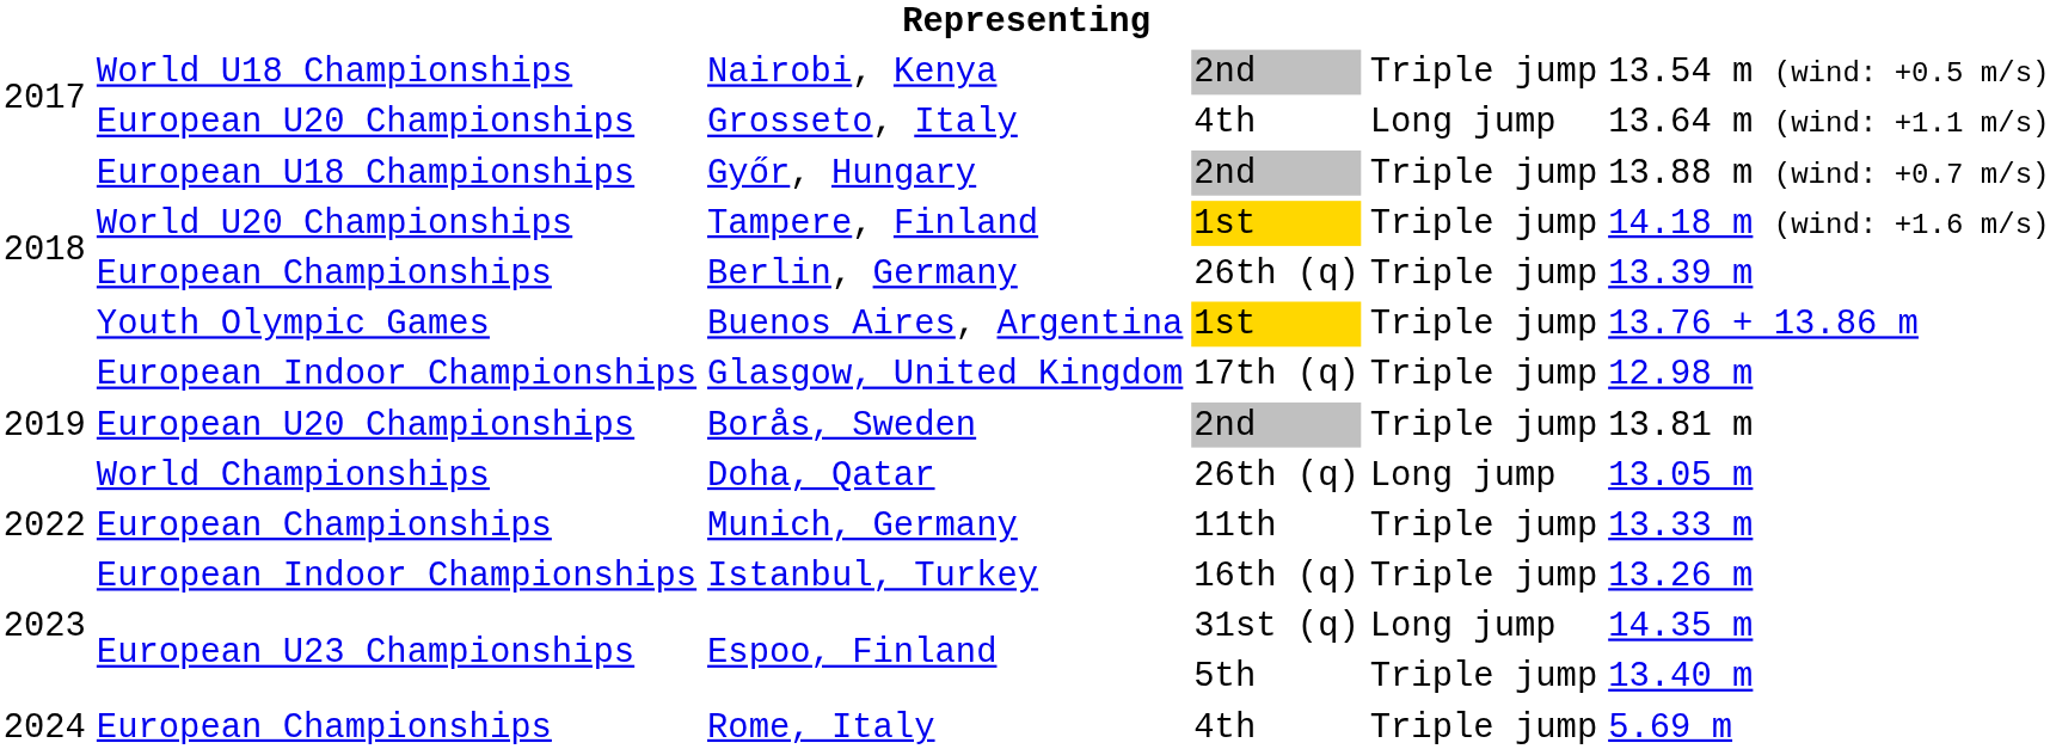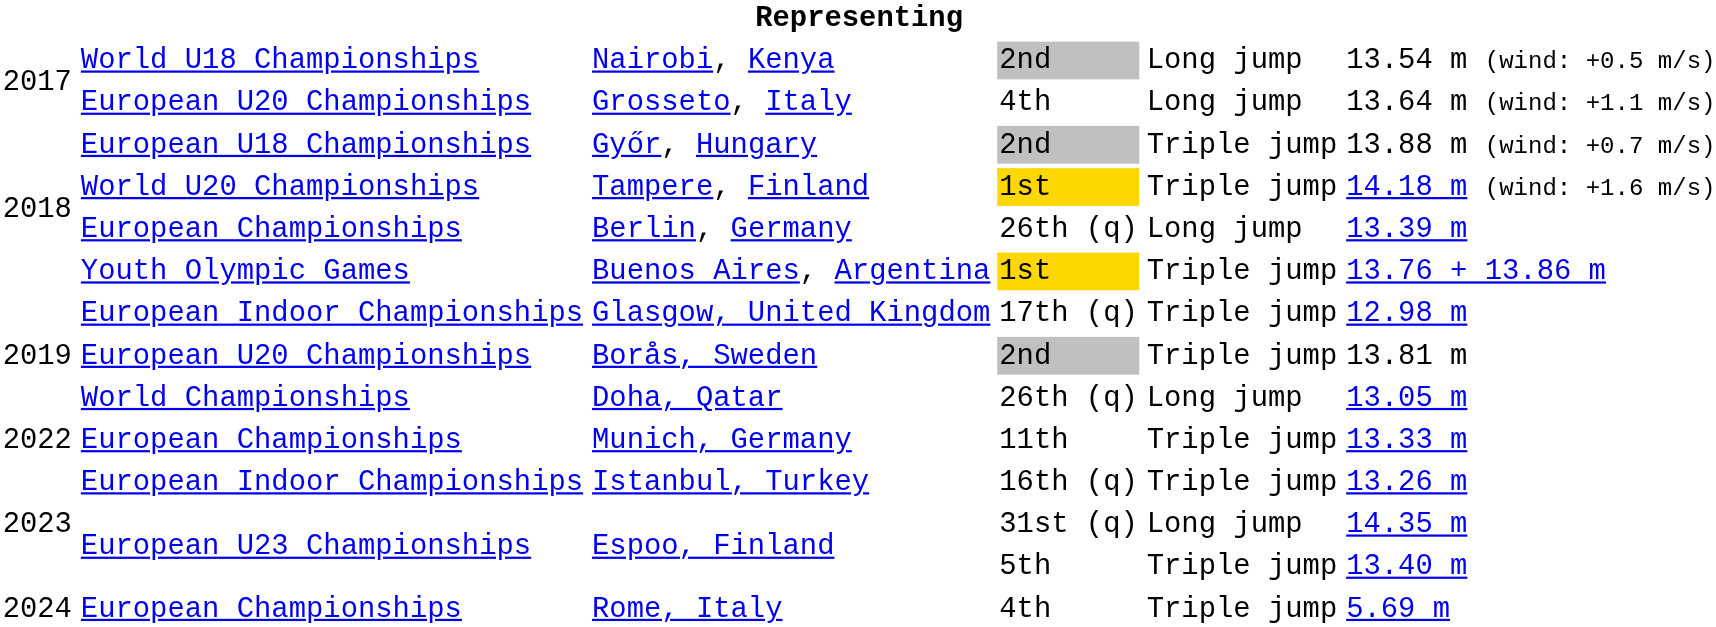 <table>
 <tr>
 <th colspan="6">Representing </th>
 </tr>
 <tr>
 <td rowspan="2">2017</td>
 <td><a href='#'>World U18 Championships</a></td>
 <td><a href='#'>Nairobi</a>, <a href='#'>Kenya</a></td>
 <td bgcolor=silver>2nd</td>
-<td>Triple jump</td>
+<td>Long jump</td>
 <td>13.54 m  <small>(wind: +0.5 m/s)</small></td>
 </tr>
 <tr>
 <td><a href='#'>European U20 Championships</a></td>
 <td><a href='#'>Grosseto</a>, <a href='#'>Italy</a></td>
 <td>4th</td>
 <td>Long jump</td>
 <td>13.64 m  <small>(wind: +1.1 m/s)</small></td>
 </tr>
 <tr>
 <td rowspan="4">2018</td>
 <td><a href='#'>European U18 Championships</a></td>
 <td><a href='#'>Győr</a>, <a href='#'>Hungary</a></td>
 <td bgcolor=silver>2nd</td>
 <td>Triple jump</td>
 <td>13.88 m  <small>(wind: +0.7 m/s)</small></td>
 </tr>
 <tr>
 <td><a href='#'>World U20 Championships</a></td>
 <td><a href='#'>Tampere</a>, <a href='#'>Finland</a></td>
 <td bgcolor=gold>1st</td>
 <td>Triple jump</td>
 <td><a href='#'>14.18 m</a>  <small>(wind: +1.6 m/s)</small></td>
 </tr>
 <tr>
 <td><a href='#'>European Championships</a></td>
 <td><a href='#'>Berlin</a>, <a href='#'>Germany</a></td>
 <td>26th (q)</td>
-<td>Triple jump</td>
+<td>Long jump</td>
 <td><a href='#'>13.39 m</a></td>
 </tr>
 <tr>
 <td><a href='#'>Youth Olympic Games</a></td>
 <td><a href='#'>Buenos Aires</a>, <a href='#'>Argentina</a></td>
 <td bgcolor=gold>1st</td>
 <td>Triple jump</td>
 <td><a href='#'>13.76 + 13.86 m</a></td>
 </tr>
 <tr>
 <td rowspan=3>2019</td>
 <td><a href='#'>European Indoor Championships</a></td>
 <td><a href='#'>Glasgow, United Kingdom</a></td>
 <td>17th (q)</td>
 <td>Triple jump</td>
 <td><a href='#'>12.98 m</a></td>
 </tr>
 <tr>
 <td><a href='#'>European U20 Championships</a></td>
 <td><a href='#'>Borås, Sweden</a></td>
 <td bgcolor=silver>2nd</td>
 <td>Triple jump</td>
 <td>13.81 m</td>
 </tr>
 <tr>
 <td><a href='#'>World Championships</a></td>
 <td><a href='#'>Doha, Qatar</a></td>
 <td>26th (q)</td>
 <td>Long jump</td>
 <td><a href='#'>13.05 m</a></td>
 </tr>
 <tr>
 <td>2022</td>
 <td><a href='#'>European Championships</a></td>
 <td><a href='#'>Munich, Germany</a></td>
 <td>11th</td>
 <td>Triple jump</td>
 <td><a href='#'>13.33 m</a></td>
 </tr>
 <tr>
 <td rowspan=3>2023</td>
 <td><a href='#'>European Indoor Championships</a></td>
 <td><a href='#'>Istanbul, Turkey</a></td>
 <td>16th (q)</td>
 <td>Triple jump</td>
 <td><a href='#'>13.26 m</a></td>
 </tr>
 <tr>
 <td rowspan=2><a href='#'>European  U23 Championships</a></td>
 <td rowspan=2><a href='#'>Espoo, Finland</a></td>
 <td>31st (q)</td>
 <td>Long jump</td>
 <td><a href='#'>14.35 m</a></td>
 </tr>
 <tr>
 <td>5th</td>
 <td>Triple jump</td>
 <td><a href='#'>13.40 m</a></td>
 </tr>
 <tr>
 <td>2024</td>
 <td><a href='#'>European Championships</a></td>
 <td><a href='#'>Rome, Italy</a></td>
 <td>4th</td>
 <td>Triple jump</td>
 <td><a href='#'>5.69 m</a></td>
 </tr>
 </table>
